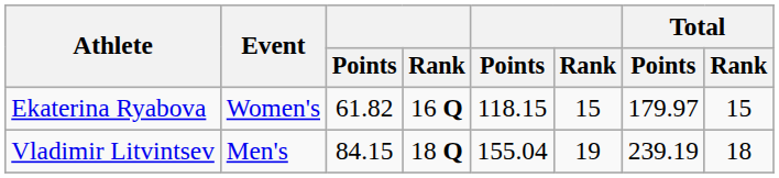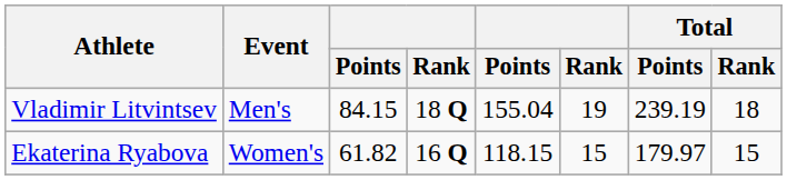 <table class=wikitable style=font-size:90%;text-align:center>
 <tr>
 <th rowspan=2>Athlete</th>
 <th rowspan=2>Event</th>
 <th colspan=2></th>
 <th colspan=2></th>
 <th colspan=2>Total</th>
 </tr>
 <tr style="font-size:95%">
 <th>Points</th>
 <th>Rank</th>
 <th>Points</th>
 <th>Rank</th>
 <th>Points</th>
 <th>Rank</th>
 </tr>
+<tr>
+<td align=left><a href='#'>Vladimir Litvintsev</a></td>
+<td align=left><a href='#'>Men's</a></td>
+<td>84.15</td>
+<td>18 <strong>Q</strong></td>
+<td>155.04</td>
+<td>19</td>
+<td>239.19</td>
+<td>18</td>
+</tr>
 <tr align=center>
 <td align=left><a href='#'>Ekaterina Ryabova</a></td>
 <td align=left><a href='#'>Women's</a></td>
 <td>61.82</td>
 <td>16 <strong>Q</strong></td>
 <td>118.15</td>
 <td>15</td>
 <td>179.97</td>
 <td>15</td>
 </tr>
-<tr>
-<td align=left><a href='#'>Vladimir Litvintsev</a></td>
-<td align=left><a href='#'>Men's</a></td>
-<td>84.15</td>
-<td>18 <strong>Q</strong></td>
-<td>155.04</td>
-<td>19</td>
-<td>239.19</td>
-<td>18</td>
-</tr>
 </table>
